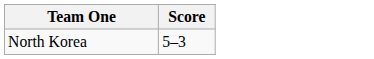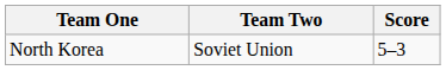 <table class="wikitable">
 <tr>
 <th width=150>Team One</th>
+<th width=150>Team Two</th>
 <th width=50>Score</th>
 </tr>
 <tr>
 <td>North Korea</td>
+<td>Soviet Union</td>
 <td>5–3</td>
 </tr>
 </table>
